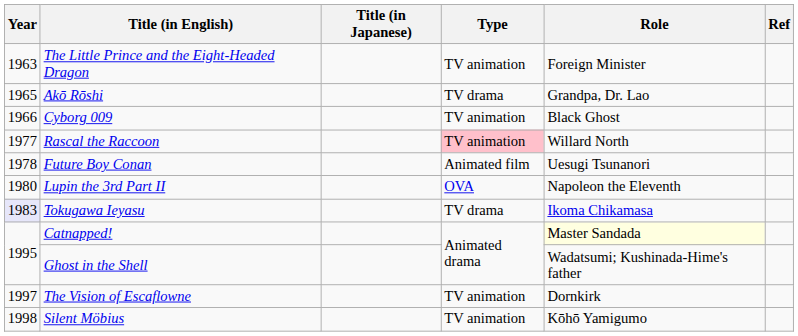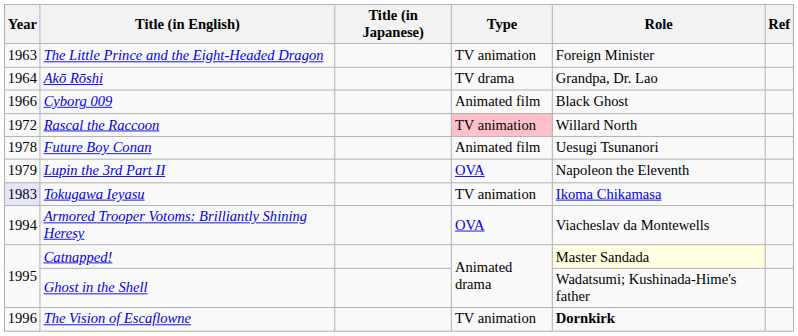 <table class="wikitable sortable">
 <tr>
 <th>Year</th>
 <th>Title (in English)</th>
 <th>Title (in Japanese)</th>
 <th>Type</th>
 <th>Role</th>
 <th>Ref</th>
 </tr>
 <tr>
 <td>1963</td>
 <td><em><a href='#'>The Little Prince and the Eight-Headed Dragon</a></em></td>
 <td><em></em></td>
 <td>TV animation</td>
 <td>Foreign Minister</td>
 <td></td>
 </tr>
 <tr>
-<td>1965</td>
+<td>1964</td>
 <td><em><a href='#'>Akō Rōshi</a></em></td>
 <td><em></em></td>
 <td>TV drama</td>
 <td>Grandpa, Dr. Lao</td>
 <td></td>
 </tr>
 <tr>
 <td>1966</td>
 <td><em><a href='#'>Cyborg 009</a></em></td>
 <td><em></em></td>
-<td>TV animation</td>
+<td>Animated film</td>
 <td>Black Ghost</td>
 <td></td>
 </tr>
 <tr>
-<td>1977</td>
+<td>1972</td>
 <td><em><a href='#'>Rascal the Raccoon</a></em></td>
 <td><em></em></td>
 <td style="background: pink;">TV animation</td>
 <td>Willard North</td>
 <td></td>
 </tr>
 <tr>
 <td>1978</td>
 <td><em><a href='#'>Future Boy Conan</a></em></td>
 <td><em></em></td>
 <td>Animated film</td>
 <td>Uesugi Tsunanori</td>
 <td></td>
 </tr>
 <tr>
-<td>1980</td>
+<td>1979</td>
 <td><em><a href='#'>Lupin the 3rd Part II</a></em></td>
 <td><em></em></td>
 <td><a href='#'>OVA</a></td>
 <td>Napoleon the Eleventh</td>
 <td></td>
 </tr>
 <tr>
 <td style="background: lavender;">1983</td>
 <td><em><a href='#'>Tokugawa Ieyasu</a></em></td>
 <td><em></em></td>
-<td>TV drama</td>
+<td>TV animation</td>
 <td><a href='#'>Ikoma Chikamasa</a></td>
+<td></td>
+</tr>
+<tr>
+<td>1994</td>
+<td><em><a href='#'>Armored Trooper Votoms: Brilliantly Shining Heresy</a></em></td>
+<td><em></em></td>
+<td><a href='#'>OVA</a></td>
+<td>Viacheslav da Montewells</td>
 <td></td>
 </tr>
 <tr>
 <td rowspan="2">1995</td>
 <td><em><a href='#'>Catnapped!</a></em></td>
 <td><em></em></td>
 <td rowspan="2">Animated drama</td>
 <td style="background: lightyellow;">Master Sandada</td>
 <td></td>
 </tr>
 <tr>
 <td><em><a href='#'>Ghost in the Shell</a></em></td>
 <td><em></em></td>
 <td>Wadatsumi; Kushinada-Hime's father</td>
 <td></td>
 </tr>
 <tr>
-<td>1997</td>
+<td>1996</td>
 <td><em><a href='#'>The Vision of Escaflowne</a></em></td>
 <td><em></em></td>
 <td>TV animation</td>
-<td>Dornkirk</td>
-<td></td>
-</tr>
-<tr>
-<td>1998</td>
-<td><em><a href='#'>Silent Möbius</a></em></td>
-<td><em></em></td>
-<td>TV animation</td>
-<td>Kōhō Yamigumo</td>
+<td><strong>Dornkirk</strong></td>
 <td></td>
 </tr>
 </table>
